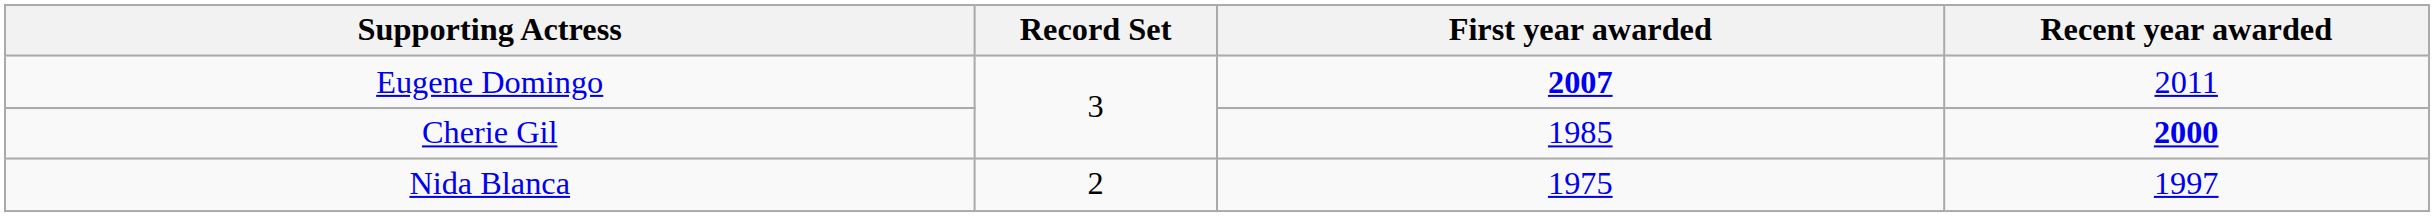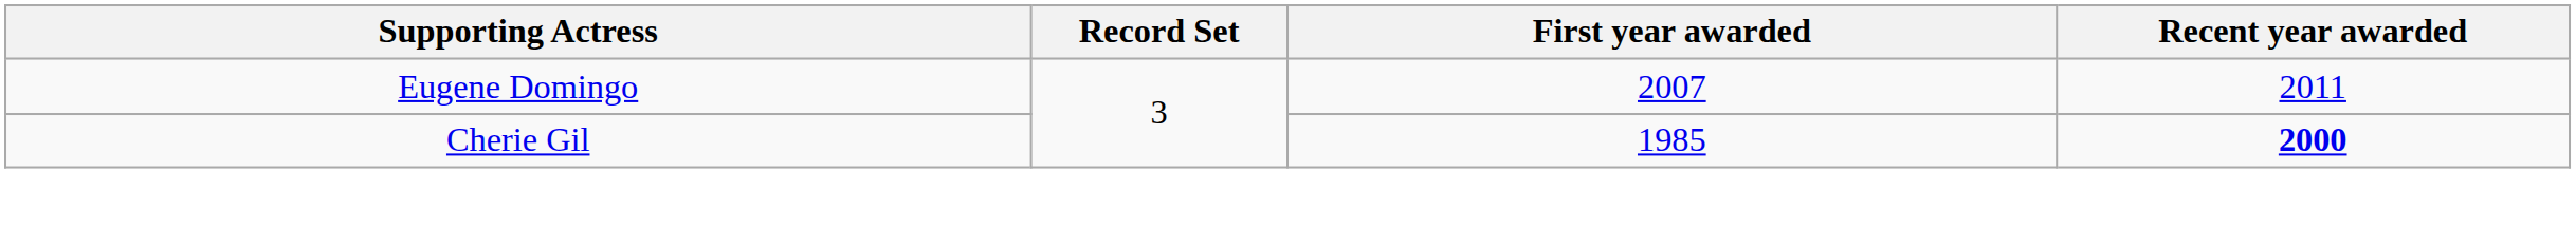 <table class="wikitable" style="width:95%; text-align:center;">
 <tr>
 <th width=40%>Supporting Actress</th>
 <th width=10%>Record Set</th>
 <th style="width:30%;">First year awarded</th>
 <th width=30%>Recent year awarded</th>
 </tr>
 <tr>
 <td><a href='#'>Eugene Domingo</a></td>
 <td rowspan=2>3</td>
-<td><strong><a href='#'>2007</a></strong></td>
+<td><a href='#'>2007</a></td>
 <td><a href='#'>2011</a></td>
 </tr>
 <tr>
 <td><a href='#'>Cherie Gil</a></td>
 <td><a href='#'>1985</a></td>
 <td><strong><a href='#'>2000</a></strong></td>
 </tr>
-<tr>
-<td><a href='#'>Nida Blanca</a></td>
-<td>2</td>
-<td><a href='#'>1975</a></td>
-<td><a href='#'>1997</a></td>
-</tr>
 </table>
